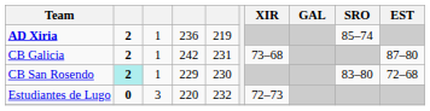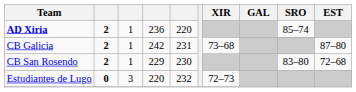 <table class="wikitable" style="text-align:center">
 <tr>
 <th>Team</th>
 <th width=30></th>
 <th width=30></th>
 <th width=35></th>
 <th width=35></th>
 <th rowspan=5></th>
 <th width=50>XIR</th>
 <th width=50>GAL</th>
 <th width=50>SRO</th>
 <th width=50>EST</th>
 </tr>
 <tr>
 <td align="left"><strong><a href='#'>AD Xiria</a></strong></td>
 <td><strong>2</strong></td>
 <td>1</td>
 <td>236</td>
-<td>219</td>
+<td>220</td>
 <td style="background:#cccccc"></td>
 <td style="background:#cccccc"></td>
 <td>85–74</td>
 <td style="background:#cccccc"></td>
 </tr>
 <tr>
 <td align="left"><a href='#'>CB Galicia</a></td>
 <td><strong>2</strong></td>
 <td>1</td>
 <td>242</td>
 <td>231</td>
 <td>73–68</td>
 <td style="background:#cccccc"></td>
 <td style="background:#cccccc"></td>
 <td>87–80</td>
 </tr>
 <tr>
 <td align="left"><a href='#'>CB San Rosendo</a></td>
-<td style="background: paleturquoise;"><strong>2</strong></td>
+<td><strong>2</strong></td>
 <td>1</td>
 <td>229</td>
 <td>230</td>
 <td style="background:#cccccc"></td>
 <td style="background:#cccccc"></td>
 <td>83–80</td>
 <td>72–68</td>
 </tr>
 <tr>
 <td align="left"><a href='#'>Estudiantes de Lugo</a></td>
 <td><strong>0</strong></td>
 <td>3</td>
 <td>220</td>
 <td>232</td>
 <td>72–73</td>
 <td style="background:#cccccc"></td>
 <td style="background:#cccccc"></td>
 <td style="background:#cccccc"></td>
 </tr>
 <tr>
 </tr>
 </table>
